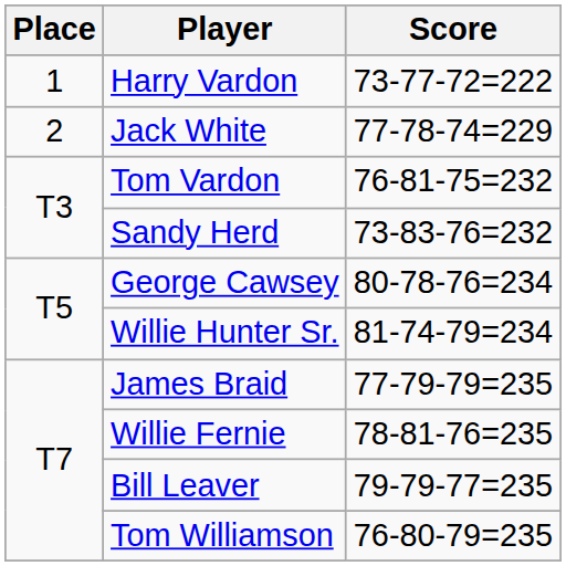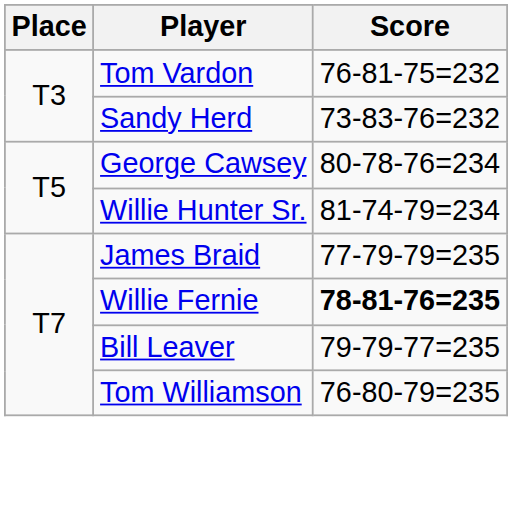 <table class=wikitable>
 <tr>
 <th>Place</th>
 <th>Player</th>
 <th>Score</th>
-</tr>
-<tr>
-<td align=center>1</td>
-<td> <a href='#'>Harry Vardon</a></td>
-<td>73-77-72=222</td>
-</tr>
-<tr>
-<td align=center>2</td>
-<td> <a href='#'>Jack White</a></td>
-<td>77-78-74=229</td>
 </tr>
 <tr>
 <td rowspan=2 align=center>T3</td>
 <td> <a href='#'>Tom Vardon</a></td>
 <td>76-81-75=232</td>
 </tr>
 <tr>
 <td> <a href='#'>Sandy Herd</a></td>
 <td>73-83-76=232</td>
 </tr>
 <tr>
 <td rowspan=2 align=center>T5</td>
 <td> <a href='#'>George Cawsey</a></td>
 <td>80-78-76=234</td>
 </tr>
 <tr>
 <td> <a href='#'>Willie Hunter Sr.</a></td>
 <td>81-74-79=234</td>
 </tr>
 <tr>
 <td rowspan=4 align=center>T7</td>
 <td> <a href='#'>James Braid</a></td>
 <td>77-79-79=235</td>
 </tr>
 <tr>
 <td> <a href='#'>Willie Fernie</a></td>
-<td>78-81-76=235</td>
+<td><strong>78-81-76=235</strong></td>
 </tr>
 <tr>
 <td> <a href='#'>Bill Leaver</a></td>
 <td>79-79-77=235</td>
 </tr>
 <tr>
 <td> <a href='#'>Tom Williamson</a></td>
 <td>76-80-79=235</td>
 </tr>
 </table>
